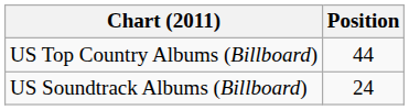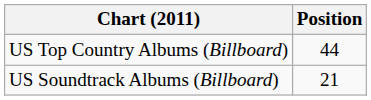 <table class="wikitable sortable plainrowheaders">
 <tr>
 <th>Chart (2011)</th>
 <th>Position</th>
 </tr>
 <tr>
 <td>US Top Country Albums (<em>Billboard</em>)</td>
 <td align="center">44</td>
 </tr>
 <tr>
 <td>US Soundtrack Albums (<em>Billboard</em>)</td>
-<td align="center">24</td>
+<td align="center">21</td>
 </tr>
 </table>
